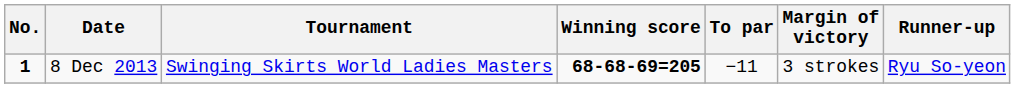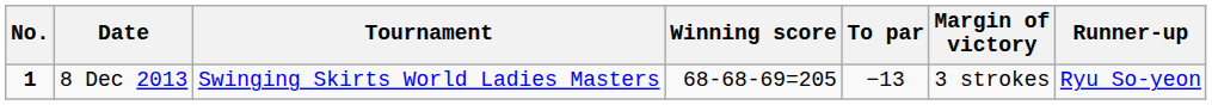 <table class="wikitable" style="font-size:95%;">
 <tr>
 <th>No.</th>
 <th>Date</th>
 <th>Tournament</th>
 <th>Winning score</th>
 <th>To par</th>
 <th>Margin of<br>victory</th>
 <th>Runner-up</th>
 </tr>
 <tr>
 <td align=center><strong>1</strong></td>
 <td align=right>8 Dec <a href='#'>2013</a></td>
 <td><a href='#'>Swinging Skirts World Ladies Masters</a></td>
-<td align=right><strong>68-68-69=205</strong></td>
-<td align=center>−11</td>
+<td align=right>68-68-69=205</td>
+<td align=center>−13</td>
 <td>3 strokes</td>
 <td> <a href='#'>Ryu So-yeon</a></td>
 </tr>
 </table>
